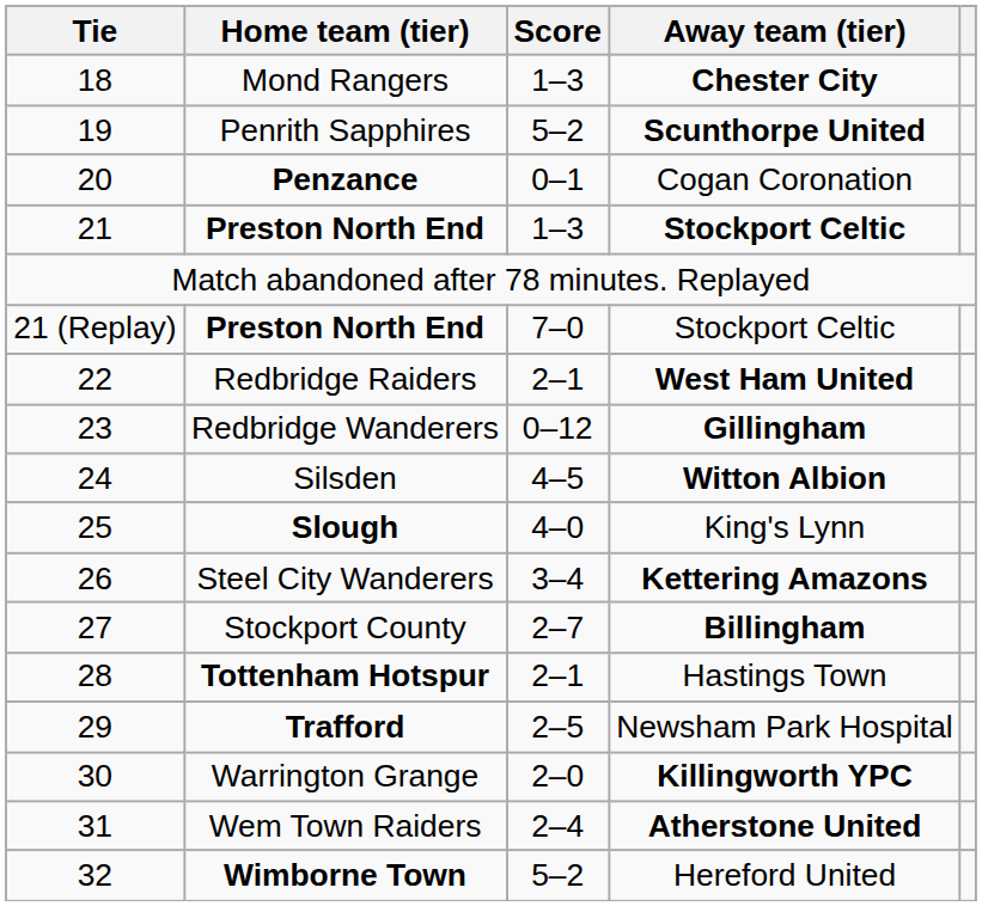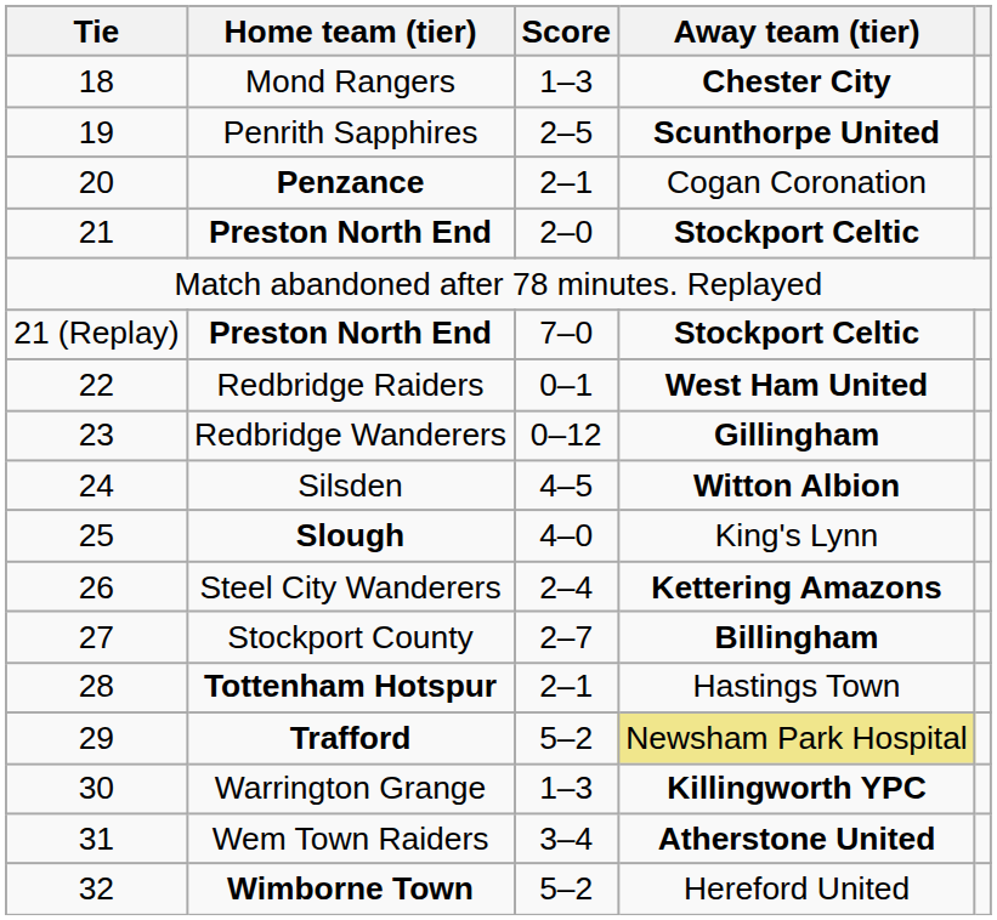 <table class="wikitable" style="text-align:center; font-size:85%">
 <tr>
 <th>Tie</th>
 <th>Home team (tier)</th>
 <th>Score</th>
 <th>Away team (tier)</th>
 <th></th>
 </tr>
 <tr>
 <td align="center">18</td>
 <td>Mond Rangers</td>
 <td align="center">1–3</td>
 <td><strong>Chester City</strong></td>
 <td></td>
 </tr>
 <tr>
 <td align="center">19</td>
 <td>Penrith Sapphires</td>
-<td align="center">5–2</td>
+<td align="center">2–5</td>
 <td><strong>Scunthorpe United</strong></td>
 <td></td>
 </tr>
 <tr>
 <td align="center">20</td>
 <td><strong>Penzance</strong></td>
-<td align="center">0–1 </td>
+<td align="center">2–1</td>
 <td>Cogan Coronation</td>
 <td></td>
 </tr>
 <tr>
 <td align="center">21</td>
 <td><strong>Preston North End</strong></td>
-<td align="center">1–3</td>
+<td align="center">2–0</td>
 <td><strong>Stockport Celtic</strong></td>
 <td></td>
 </tr>
 <tr>
 <td colspan="5" align="center">Match abandoned after 78 minutes. Replayed</td>
 </tr>
 <tr>
 <td align="center">21 (Replay)</td>
 <td><strong>Preston North End</strong></td>
 <td align="center">7–0</td>
-<td>Stockport Celtic</td>
+<td><strong>Stockport Celtic</strong></td>
 <td></td>
 </tr>
 <tr>
 <td align="center">22</td>
 <td>Redbridge Raiders</td>
-<td align="center">2–1</td>
+<td align="center">0–1 </td>
 <td><strong>West Ham United</strong></td>
 <td></td>
 </tr>
 <tr>
 <td align="center">23</td>
 <td>Redbridge Wanderers</td>
 <td align="center">0–12</td>
 <td><strong>Gillingham</strong></td>
 <td></td>
 </tr>
 <tr>
 <td align="center">24</td>
 <td>Silsden</td>
 <td align="center">4–5</td>
 <td><strong>Witton Albion</strong></td>
 <td></td>
 </tr>
 <tr>
 <td align="center">25</td>
 <td><strong>Slough</strong></td>
 <td align="center">4–0</td>
 <td>King's Lynn</td>
 <td></td>
 </tr>
 <tr>
 <td align="center">26</td>
 <td>Steel City Wanderers</td>
-<td align="center">3–4</td>
+<td align="center">2–4</td>
 <td><strong>Kettering Amazons</strong></td>
 <td></td>
 </tr>
 <tr>
 <td align="center">27</td>
 <td>Stockport County</td>
 <td align="center">2–7</td>
 <td><strong>Billingham</strong></td>
 <td></td>
 </tr>
 <tr>
 <td align="center">28</td>
 <td><strong>Tottenham Hotspur</strong></td>
 <td align="center">2–1</td>
 <td>Hastings Town</td>
 <td></td>
 </tr>
 <tr>
 <td align="center">29</td>
 <td><strong>Trafford</strong></td>
-<td align="center">2–5</td>
-<td>Newsham Park Hospital</td>
+<td align="center">5–2</td>
+<td style="background: khaki;">Newsham Park Hospital</td>
 <td></td>
 </tr>
 <tr>
 <td align="center">30</td>
 <td>Warrington Grange</td>
-<td align="center">2–0</td>
+<td align="center">1–3</td>
 <td><strong>Killingworth YPC</strong></td>
 <td></td>
 </tr>
 <tr>
 <td align="center">31</td>
 <td>Wem Town Raiders</td>
-<td align="center">2–4</td>
+<td align="center">3–4</td>
 <td><strong>Atherstone United</strong></td>
 <td></td>
 </tr>
 <tr>
 <td align="center">32</td>
 <td><strong>Wimborne Town</strong></td>
 <td align="center">5–2</td>
 <td>Hereford United</td>
 <td></td>
 </tr>
 </table>
